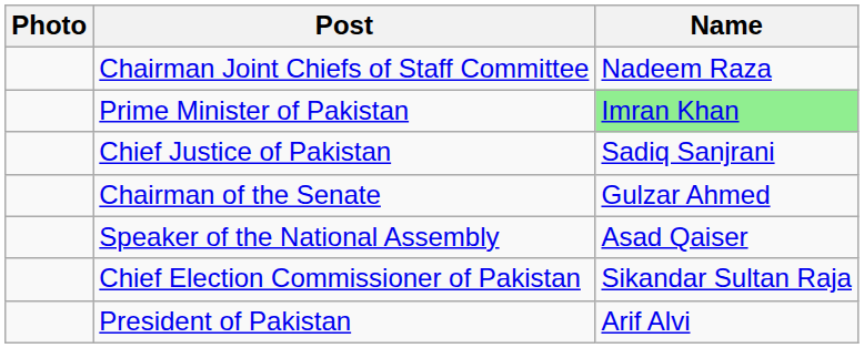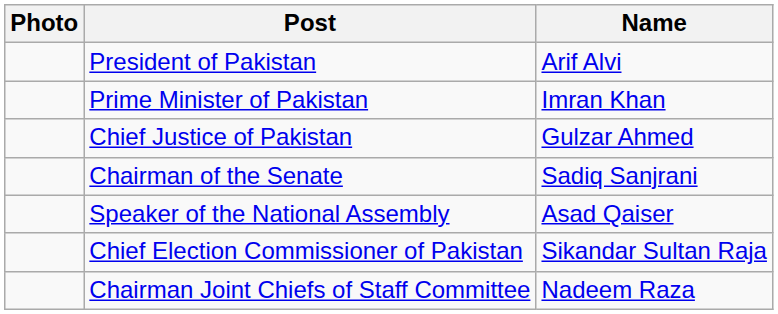 <table class=wikitable>
 <tr>
 <th>Photo</th>
 <th>Post</th>
 <th>Name</th>
 </tr>
 <tr>
 <td></td>
-<td><a href='#'>Chairman Joint Chiefs of Staff Committee</a></td>
-<td><a href='#'>Nadeem Raza</a></td>
+<td><a href='#'>President of Pakistan</a></td>
+<td><a href='#'>Arif Alvi</a></td>
 </tr>
 <tr>
 <td></td>
 <td><a href='#'>Prime Minister of Pakistan</a></td>
-<td style="background: lightgreen;"><a href='#'>Imran Khan</a></td>
+<td><a href='#'>Imran Khan</a></td>
 </tr>
 <tr>
 <td></td>
 <td><a href='#'>Chief Justice of Pakistan</a></td>
-<td><a href='#'>Sadiq Sanjrani</a></td>
+<td><a href='#'>Gulzar Ahmed</a></td>
 </tr>
 <tr>
 <td></td>
 <td><a href='#'>Chairman of the Senate</a></td>
-<td><a href='#'>Gulzar Ahmed</a></td>
+<td><a href='#'>Sadiq Sanjrani</a></td>
 </tr>
 <tr>
 <td></td>
 <td><a href='#'>Speaker of the National Assembly</a></td>
 <td><a href='#'>Asad Qaiser</a></td>
 </tr>
 <tr>
 <td></td>
 <td><a href='#'>Chief Election Commissioner of Pakistan</a></td>
 <td><a href='#'>Sikandar Sultan Raja</a></td>
 </tr>
 <tr>
 <td></td>
-<td><a href='#'>President of Pakistan</a></td>
-<td><a href='#'>Arif Alvi</a></td>
+<td><a href='#'>Chairman Joint Chiefs of Staff Committee</a></td>
+<td><a href='#'>Nadeem Raza</a></td>
 </tr>
 </table>
